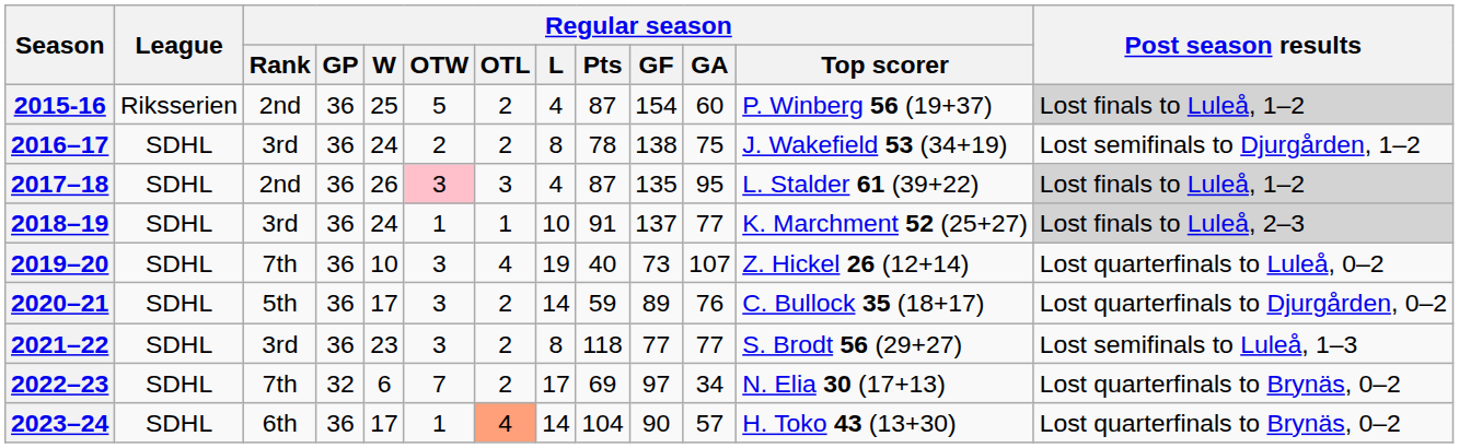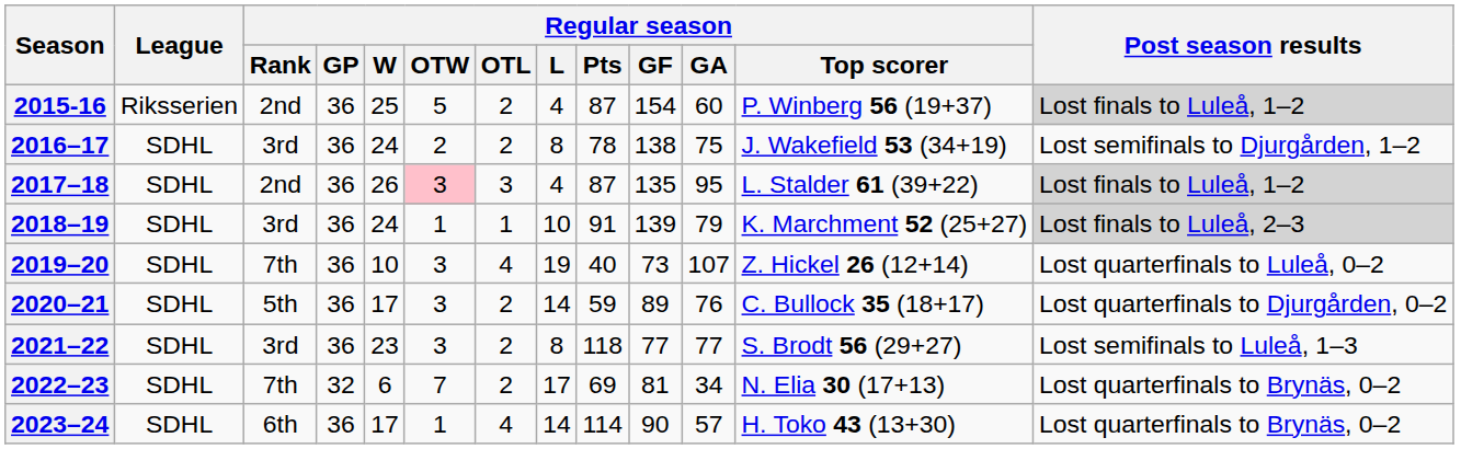 <table class="wikitable" style="text-align: center; font-size: 95%">
 <tr>
 <th rowspan="2">Season</th>
 <th rowspan="2">League</th>
 <th colspan="10"><a href='#'>Regular season</a></th>
 <th rowspan="2"><a href='#'>Post season</a> results</th>
 </tr>
 <tr>
 <th>Rank</th>
 <th>GP</th>
 <th>W</th>
 <th>OTW</th>
 <th>OTL</th>
 <th>L</th>
 <th>Pts</th>
 <th>GF</th>
 <th>GA</th>
 <th>Top scorer</th>
 </tr>
 <tr>
 <th><a href='#'>2015-16</a></th>
 <td>Riksserien</td>
 <td>2nd</td>
 <td>36</td>
 <td>25</td>
 <td>5</td>
 <td>2</td>
 <td>4</td>
 <td>87</td>
 <td>154</td>
 <td>60</td>
 <td align=left> <a href='#'>P. Winberg</a> <strong>56</strong> (19+37)</td>
 <td align=left style="background:#D3D3D3"> Lost finals to <a href='#'>Luleå</a>, 1–2</td>
 </tr>
 <tr>
 <th><a href='#'>2016–17</a></th>
 <td>SDHL</td>
 <td>3rd</td>
 <td>36</td>
 <td>24</td>
 <td>2</td>
 <td>2</td>
 <td>8</td>
 <td>78</td>
 <td>138</td>
 <td>75</td>
 <td align="left"> <a href='#'>J. Wakefield</a> <strong>53</strong> (34+19)</td>
 <td align=left>Lost semifinals to <a href='#'>Djurgården</a>, 1–2</td>
 </tr>
 <tr>
 <th><a href='#'>2017–18</a></th>
 <td>SDHL</td>
 <td>2nd</td>
 <td>36</td>
 <td>26</td>
 <td style="background: pink;">3</td>
 <td>3</td>
 <td>4</td>
 <td>87</td>
 <td>135</td>
 <td>95</td>
 <td align=left> <a href='#'>L. Stalder</a> <strong>61</strong> (39+22)</td>
 <td align=left style="background:#D3D3D3"> Lost finals to <a href='#'>Luleå</a>, 1–2</td>
 </tr>
 <tr>
 <th><a href='#'>2018–19</a></th>
 <td>SDHL</td>
 <td>3rd</td>
 <td>36</td>
 <td>24</td>
 <td>1</td>
 <td>1</td>
 <td>10</td>
 <td>91</td>
-<td>137</td>
-<td>77</td>
+<td>139</td>
+<td>79</td>
 <td align=left> <a href='#'>K. Marchment</a> <strong>52</strong> (25+27)</td>
 <td align=left style="background:#D3D3D3"> Lost finals to <a href='#'>Luleå</a>, 2–3</td>
 </tr>
 <tr>
 <th><a href='#'>2019–20</a></th>
 <td>SDHL</td>
 <td>7th</td>
 <td>36</td>
 <td>10</td>
 <td>3</td>
 <td>4</td>
 <td>19</td>
 <td>40</td>
 <td>73</td>
 <td>107</td>
 <td align=left> <a href='#'>Z. Hickel</a> <strong>26</strong> (12+14)</td>
 <td align=left>Lost quarterfinals to <a href='#'>Luleå</a>, 0–2</td>
 </tr>
 <tr>
 <th><a href='#'>2020–21</a></th>
 <td>SDHL</td>
 <td>5th</td>
 <td>36</td>
 <td>17</td>
 <td>3</td>
 <td>2</td>
 <td>14</td>
 <td>59</td>
 <td>89</td>
 <td>76</td>
 <td align=left> <a href='#'>C. Bullock</a> <strong>35</strong> (18+17)</td>
 <td align=left>Lost quarterfinals to <a href='#'>Djurgården</a>, 0–2</td>
 </tr>
 <tr>
 <th><a href='#'>2021–22</a></th>
 <td>SDHL</td>
 <td>3rd</td>
 <td>36</td>
 <td>23</td>
 <td>3</td>
 <td>2</td>
 <td>8</td>
 <td>118</td>
 <td>77</td>
 <td>77</td>
 <td align=left> <a href='#'>S. Brodt</a> <strong>56</strong> (29+27)</td>
 <td align=left>Lost semifinals to <a href='#'>Luleå</a>, 1–3</td>
 </tr>
 <tr>
 <th><a href='#'>2022–23</a></th>
 <td>SDHL</td>
 <td>7th</td>
 <td>32</td>
 <td>6</td>
 <td>7</td>
 <td>2</td>
 <td>17</td>
 <td>69</td>
-<td>97</td>
+<td>81</td>
 <td>34</td>
 <td align=left> <a href='#'>N. Elia</a> <strong>30</strong> (17+13)</td>
 <td align=left>Lost quarterfinals to <a href='#'>Brynäs</a>, 0–2</td>
 </tr>
 <tr>
 <th><a href='#'>2023–24</a></th>
 <td>SDHL</td>
 <td>6th</td>
 <td>36</td>
 <td>17</td>
 <td>1</td>
-<td style="background: lightsalmon;">4</td>
+<td>4</td>
 <td>14</td>
-<td>104</td>
+<td>114</td>
 <td>90</td>
 <td>57</td>
 <td align=left> <a href='#'>H. Toko</a> <strong>43</strong> (13+30)</td>
 <td align=left>Lost quarterfinals to <a href='#'>Brynäs</a>, 0–2</td>
 </tr>
 </table>
